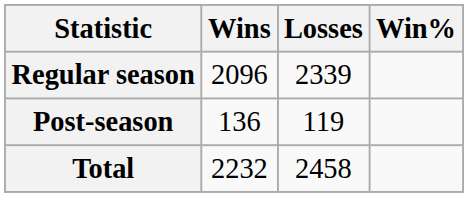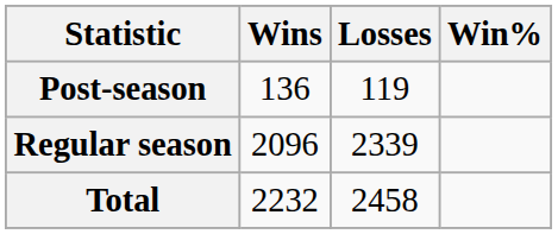 <table class="wikitable" style="text-align:center; font-size:95%">
 <tr>
 <th scope="col">Statistic</th>
 <th scope="col">Wins</th>
 <th scope="col">Losses</th>
 <th scope="col">Win%</th>
 </tr>
 <tr>
+<th scope="row">Post-season</th>
+<td>136</td>
+<td>119</td>
+<td></td>
+</tr>
+<tr>
 <th scope="row">Regular season</th>
 <td>2096</td>
 <td>2339</td>
-<td></td>
-</tr>
-<tr>
-<th scope="row">Post-season</th>
-<td>136</td>
-<td>119</td>
 <td></td>
 </tr>
 <tr>
 <th scope="row">Total</th>
 <td>2232</td>
 <td>2458</td>
 <td></td>
 </tr>
 </table>
